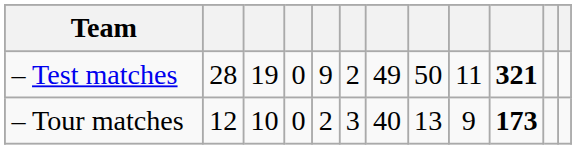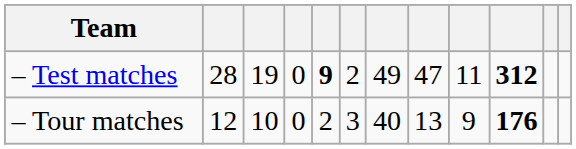 <table class="wikitable unsortable" style="text-align:center; font-size:95%">
 <tr>
 <th style="width:35%;">Team</th>
 <th></th>
 <th></th>
 <th></th>
 <th></th>
 <th></th>
 <th></th>
 <th></th>
 <th></th>
 <th></th>
 <th></th>
 <th></th>
 </tr>
 <tr>
 <td align="left"> – <a href='#'>Test matches</a></td>
 <td>28</td>
 <td>19</td>
 <td>0</td>
-<td>9</td>
+<td><strong>9</strong></td>
 <td>2</td>
 <td>49</td>
-<td>50</td>
+<td>47</td>
 <td>11</td>
-<td><strong>321</strong></td>
+<td><strong>312</strong></td>
 <td></td>
 <td></td>
 </tr>
 <tr>
 <td align="left"> – Tour matches</td>
 <td>12</td>
 <td>10</td>
 <td>0</td>
 <td>2</td>
 <td>3</td>
 <td>40</td>
 <td>13</td>
 <td>9</td>
-<td><strong>173</strong></td>
+<td><strong>176</strong></td>
 <td></td>
 <td></td>
 </tr>
 </table>
